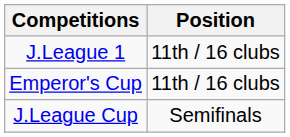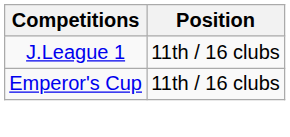 <table class="wikitable" style="text-align:center;">
 <tr>
 <th>Competitions</th>
 <th>Position</th>
 </tr>
 <tr>
 <td><a href='#'>J.League 1</a></td>
 <td>11th / 16 clubs</td>
 </tr>
 <tr>
 <td><a href='#'>Emperor's Cup</a></td>
 <td>11th / 16 clubs</td>
 </tr>
-<tr>
-<td><a href='#'>J.League Cup</a></td>
-<td>Semifinals</td>
-</tr>
 </table>
